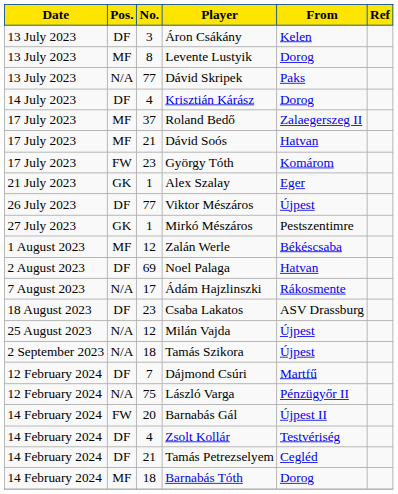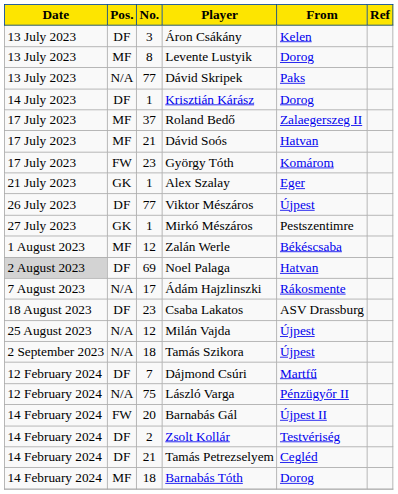 <table class="wikitable plainrowheaders sortable">
 <tr>
 <th style="background-color:#FDE500;color:black;border:1px solid #004292">Date</th>
 <th style="background-color:#FDE500;color:black;border:1px solid #004292">Pos.</th>
 <th style="background-color:#FDE500;color:black;border:1px solid #004292">No.</th>
 <th style="background-color:#FDE500;color:black;border:1px solid #004292">Player</th>
 <th style="background-color:#FDE500;color:black;border:1px solid #004292">From</th>
 <th style="background-color:#FDE500;color:black;border:1px solid #004292">Ref</th>
 </tr>
 <tr>
 <td>13 July 2023</td>
 <td style="text-align:center;">DF</td>
 <td style="text-align:center;">3</td>
 <td style="text-align:left;"> Áron Csákány</td>
 <td style="text-align:left;"><a href='#'>Kelen</a></td>
 <td></td>
 </tr>
 <tr>
 <td>13 July 2023</td>
 <td style="text-align:center;">MF</td>
 <td style="text-align:center;">8</td>
 <td style="text-align:left;"> Levente Lustyik</td>
 <td style="text-align:left;"><a href='#'>Dorog</a></td>
 <td></td>
 </tr>
 <tr>
 <td>13 July 2023</td>
 <td style="text-align:center;">N/A</td>
 <td style="text-align:center;">77</td>
 <td style="text-align:left;"> Dávid Skripek</td>
 <td style="text-align:left;"><a href='#'>Paks</a></td>
 <td></td>
 </tr>
 <tr>
 <td>14 July 2023</td>
 <td style="text-align:center;">DF</td>
-<td style="text-align:center;">4</td>
+<td style="text-align:center;">1</td>
 <td style="text-align:left;"> <a href='#'>Krisztián Kárász</a></td>
 <td style="text-align:left;"><a href='#'>Dorog</a></td>
 <td></td>
 </tr>
 <tr>
 <td>17 July 2023</td>
 <td style="text-align:center;">MF</td>
 <td style="text-align:center;">37</td>
 <td style="text-align:left;"> Roland Bedő</td>
 <td style="text-align:left;"><a href='#'>Zalaegerszeg II</a></td>
 <td></td>
 </tr>
 <tr>
 <td>17 July 2023</td>
 <td style="text-align:center;">MF</td>
 <td style="text-align:center;">21</td>
 <td style="text-align:left;"> Dávid Soós</td>
 <td style="text-align:left;"><a href='#'>Hatvan</a></td>
 <td></td>
 </tr>
 <tr>
 <td>17 July 2023</td>
 <td style="text-align:center;">FW</td>
 <td style="text-align:center;">23</td>
 <td style="text-align:left;"> György Tóth</td>
 <td style="text-align:left;"><a href='#'>Komárom</a></td>
 <td></td>
 </tr>
 <tr>
 <td>21 July 2023</td>
 <td style="text-align:center;">GK</td>
 <td style="text-align:center;">1</td>
 <td style="text-align:left;"> Alex Szalay</td>
 <td style="text-align:left;"><a href='#'>Eger</a></td>
 <td></td>
 </tr>
 <tr>
 <td>26 July 2023</td>
 <td style="text-align:center;">DF</td>
 <td style="text-align:center;">77</td>
 <td style="text-align:left;"> Viktor Mészáros</td>
 <td style="text-align:left;"><a href='#'>Újpest</a></td>
 <td></td>
 </tr>
 <tr>
 <td>27 July 2023</td>
 <td style="text-align:center;">GK</td>
 <td style="text-align:center;">1</td>
 <td style="text-align:left;"> Mirkó Mészáros</td>
 <td style="text-align:left;">Pestszentimre</td>
 <td></td>
 </tr>
 <tr>
 <td>1 August 2023</td>
 <td style="text-align:center;">MF</td>
 <td style="text-align:center;">12</td>
 <td style="text-align:left;"> Zalán Werle</td>
 <td style="text-align:left;"><a href='#'>Békéscsaba</a></td>
 <td></td>
 </tr>
 <tr>
-<td>2 August 2023</td>
+<td style="background: lightgrey;">2 August 2023</td>
 <td style="text-align:center;">DF</td>
 <td style="text-align:center;">69</td>
 <td style="text-align:left;"> Noel Palaga</td>
 <td style="text-align:left;"><a href='#'>Hatvan</a></td>
 <td></td>
 </tr>
 <tr>
 <td>7 August 2023</td>
 <td style="text-align:center;">N/A</td>
 <td style="text-align:center;">17</td>
 <td style="text-align:left;"> Ádám Hajzlinszki</td>
 <td style="text-align:left;"><a href='#'>Rákosmente</a></td>
 <td></td>
 </tr>
 <tr>
 <td>18 August 2023</td>
 <td style="text-align:center;">DF</td>
 <td style="text-align:center;">23</td>
 <td style="text-align:left;"> Csaba Lakatos</td>
 <td style="text-align:left;"> ASV Drassburg</td>
 <td></td>
 </tr>
 <tr>
 <td>25 August 2023</td>
 <td style="text-align:center;">N/A</td>
 <td style="text-align:center;">12</td>
 <td style="text-align:left;"> Milán Vajda</td>
 <td style="text-align:left;"><a href='#'>Újpest</a></td>
 <td></td>
 </tr>
 <tr>
 <td>2 September 2023</td>
 <td style="text-align:center;">N/A</td>
 <td style="text-align:center;">18</td>
 <td style="text-align:left;"> Tamás Szikora</td>
 <td style="text-align:left;"><a href='#'>Újpest</a></td>
 <td></td>
 </tr>
 <tr>
 <td>12 February 2024</td>
 <td style="text-align:center;">DF</td>
 <td style="text-align:center;">7</td>
 <td style="text-align:left;"> Dájmond Csúri</td>
 <td style="text-align:left;"><a href='#'>Martfű</a></td>
 <td></td>
 </tr>
 <tr>
 <td>12 February 2024</td>
 <td style="text-align:center;">N/A</td>
 <td style="text-align:center;">75</td>
 <td style="text-align:left;"> László Varga</td>
 <td style="text-align:left;"><a href='#'>Pénzügyőr II</a></td>
 <td></td>
 </tr>
 <tr>
 <td>14 February 2024</td>
 <td style="text-align:center;">FW</td>
 <td style="text-align:center;">20</td>
 <td style="text-align:left;"> Barnabás Gál</td>
 <td style="text-align:left;"><a href='#'>Újpest II</a></td>
 <td></td>
 </tr>
 <tr>
 <td>14 February 2024</td>
 <td style="text-align:center;">DF</td>
-<td style="text-align:center;">4</td>
+<td style="text-align:center;">2</td>
 <td style="text-align:left;"> <a href='#'>Zsolt Kollár</a></td>
 <td style="text-align:left;"><a href='#'>Testvériség</a></td>
 <td></td>
 </tr>
 <tr>
 <td>14 February 2024</td>
 <td style="text-align:center;">DF</td>
 <td style="text-align:center;">21</td>
 <td style="text-align:left;"> Tamás Petrezselyem</td>
 <td style="text-align:left;"><a href='#'>Cegléd</a></td>
 <td></td>
 </tr>
 <tr>
 <td>14 February 2024</td>
 <td style="text-align:center;">MF</td>
 <td style="text-align:center;">18</td>
 <td style="text-align:left;"> <a href='#'>Barnabás Tóth</a></td>
 <td style="text-align:left;"><a href='#'>Dorog</a></td>
 <td></td>
 </tr>
 <tr>
 </tr>
 </table>
